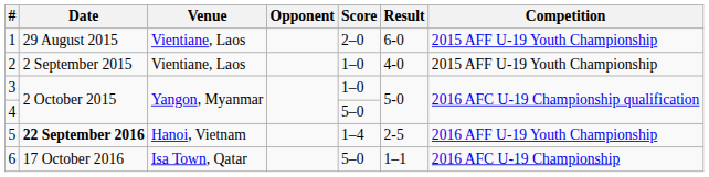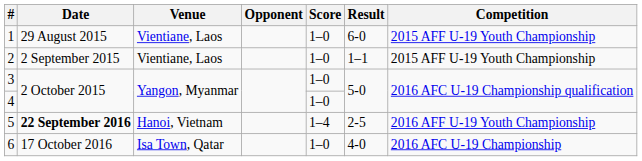 <table class="wikitable">
 <tr>
 <th>#</th>
 <th>Date</th>
 <th>Venue</th>
 <th>Opponent</th>
 <th>Score</th>
 <th>Result</th>
 <th>Competition</th>
 </tr>
 <tr>
 <td>1</td>
 <td>29 August 2015</td>
 <td><a href='#'>Vientiane</a>, Laos</td>
 <td></td>
-<td>2–0</td>
+<td>1–0</td>
 <td>6-0</td>
 <td><a href='#'>2015 AFF U-19 Youth Championship</a></td>
 </tr>
 <tr>
 <td>2</td>
 <td>2 September 2015</td>
 <td>Vientiane, Laos</td>
 <td></td>
 <td>1–0</td>
-<td>4-0</td>
+<td>1–1</td>
 <td>2015 AFF U-19 Youth Championship</td>
 </tr>
 <tr>
 <td>3</td>
 <td rowspan="2">2 October 2015</td>
 <td rowspan="2"><a href='#'>Yangon</a>, Myanmar</td>
 <td rowspan="2"></td>
 <td>1–0</td>
 <td rowspan="2">5-0</td>
 <td rowspan="2"><a href='#'>2016 AFC U-19 Championship qualification</a></td>
 </tr>
 <tr>
 <td>4</td>
-<td>5–0</td>
+<td>1–0</td>
 </tr>
 <tr>
 <td>5</td>
 <td><strong>22 September 2016</strong></td>
 <td><a href='#'>Hanoi</a>, Vietnam</td>
 <td></td>
 <td>1–4</td>
 <td>2-5</td>
 <td><a href='#'>2016 AFF U-19 Youth Championship</a></td>
 </tr>
 <tr>
 <td>6</td>
 <td>17 October 2016</td>
 <td><a href='#'>Isa Town</a>, Qatar</td>
 <td></td>
-<td>5–0</td>
-<td>1–1</td>
+<td>1–0</td>
+<td>4-0</td>
 <td><a href='#'>2016 AFC U-19 Championship</a></td>
 </tr>
 </table>
